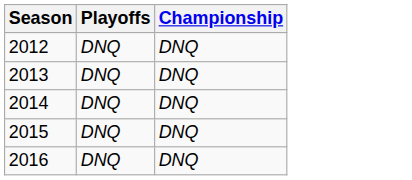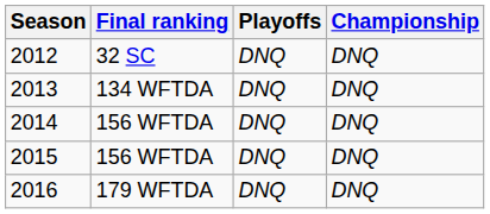 <table class="wikitable sortable">
 <tr>
 <th>Season</th>
+<th><a href='#'>Final ranking</a></th>
 <th>Playoffs</th>
 <th><a href='#'>Championship</a></th>
 </tr>
 <tr>
 <td>2012</td>
+<td>32 <a href='#'>SC</a></td>
 <td><em>DNQ</em></td>
 <td><em>DNQ</em></td>
 </tr>
 <tr>
 <td>2013</td>
+<td>134 WFTDA</td>
 <td><em>DNQ</em></td>
 <td><em>DNQ</em></td>
 </tr>
 <tr>
 <td>2014</td>
+<td>156 WFTDA</td>
 <td><em>DNQ</em></td>
 <td><em>DNQ</em></td>
 </tr>
 <tr>
 <td>2015</td>
+<td>156 WFTDA</td>
 <td><em>DNQ</em></td>
 <td><em>DNQ</em></td>
 </tr>
 <tr>
 <td>2016</td>
+<td>179 WFTDA</td>
 <td><em>DNQ</em></td>
 <td><em>DNQ</em></td>
 </tr>
 </table>
